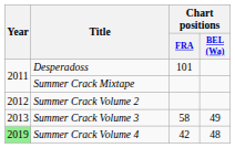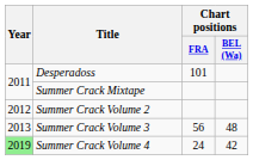 <table class="wikitable">
 <tr>
 <th rowspan="2">Year</th>
 <th style="width:200px;" rowspan="2">Title</th>
 <th colspan="2">Chart positions</th>
 </tr>
 <tr>
 <th style="width:40px; font-size:smaller;"><a href='#'>FRA</a><br></th>
 <th style="width:40px; font-size:smaller;"><a href='#'>BEL<br>(Wa)</a><br></th>
 </tr>
 <tr>
 <td style="text-align:center;" rowspan=2>2011</td>
 <td><em>Desperadoss</em></td>
 <td style="text-align:center;">101</td>
 <td style="text-align:center;"></td>
 </tr>
 <tr>
 <td><em>Summer Crack Mixtape</em></td>
 <td style="text-align:center;"></td>
 <td style="text-align:center;"></td>
 </tr>
 <tr>
 <td style="text-align:center;">2012</td>
 <td><em>Summer Crack Volume 2</em></td>
 <td style="text-align:center;"></td>
 <td style="text-align:center;"></td>
 </tr>
 <tr>
 <td style="text-align:center;">2013</td>
 <td><em>Summer Crack Volume 3</em></td>
-<td style="text-align:center;">58</td>
-<td style="text-align:center;">49</td>
+<td style="text-align:center;">56</td>
+<td style="text-align:center;">48</td>
 </tr>
 <tr>
 <td style="background: lightgreen; text-align:center;">2019</td>
 <td><em>Summer Crack Volume 4</em></td>
-<td style="text-align:center;">42<br></td>
-<td style="text-align:center;">48</td>
+<td style="text-align:center;">24<br></td>
+<td style="text-align:center;">42</td>
 </tr>
 </table>
